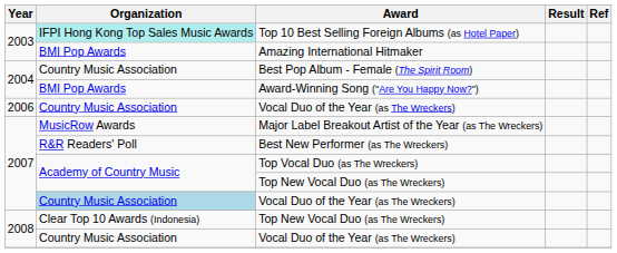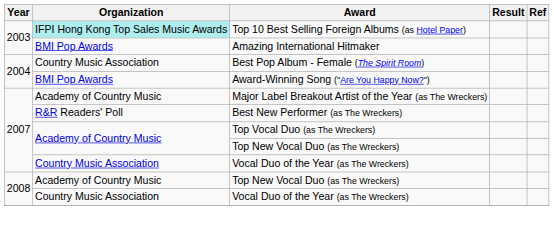 <table class="wikitable">
 <tr>
 <th>Year</th>
 <th>Organization</th>
 <th>Award</th>
 <th>Result</th>
 <th>Ref</th>
 </tr>
 <tr>
 <td rowspan="2">2003</td>
 <td valign="top" style="background: paleturquoise;">IFPI Hong Kong Top Sales Music Awards</td>
 <td>Top 10 Best Selling Foreign Albums <small>(as <a href='#'>Hotel Paper</a>)</small></td>
 <td></td>
 <td></td>
 </tr>
 <tr>
 <td><a href='#'>BMI Pop Awards</a></td>
 <td>Amazing International Hitmaker</td>
 <td></td>
 <td></td>
 </tr>
 <tr>
 <td rowspan=2>2004</td>
 <td>Country Music Association</td>
 <td>Best Pop Album - Female <small>(<em><a href='#'>The Spirit Room</a></em>)</small></td>
 <td></td>
 <td></td>
 </tr>
 <tr>
 <td><a href='#'>BMI Pop Awards</a></td>
 <td>Award-Winning Song <small>("<a href='#'>Are You Happy Now?</a>")</small></td>
 <td></td>
 <td></td>
 </tr>
 <tr>
-<td>2006</td>
-<td><a href='#'>Country Music Association</a></td>
-<td>Vocal Duo of the Year <small>(as <a href='#'>The Wreckers</a>)</small></td>
-<td></td>
-<td></td>
-</tr>
-<tr>
 <td rowspan="5">2007</td>
-<td><a href='#'>MusicRow</a> Awards</td>
+<td>Academy of Country Music</td>
 <td>Major Label Breakout Artist of the Year <small>(as The Wreckers)</small></td>
 <td></td>
 <td></td>
 </tr>
 <tr>
 <td><a href='#'>R&R</a> Readers' Poll</td>
 <td>Best New Performer <small>(as The Wreckers)</small></td>
 <td></td>
 <td></td>
 </tr>
 <tr>
 <td rowspan="2"><a href='#'>Academy of Country Music</a></td>
 <td>Top Vocal Duo <small>(as The Wreckers)</small></td>
 <td></td>
 <td></td>
 </tr>
 <tr>
 <td>Top New Vocal Duo <small>(as The Wreckers)</small></td>
 <td></td>
 <td></td>
 </tr>
 <tr>
-<td style="background: lightblue;"><a href='#'>Country Music Association</a></td>
+<td><a href='#'>Country Music Association</a></td>
 <td>Vocal Duo of the Year <small>(as The Wreckers)</small></td>
 <td></td>
 <td></td>
 </tr>
 <tr>
 <td rowspan="2">2008</td>
-<td>Clear Top 10 Awards <small>(Indonesia)</small></td>
+<td>Academy of Country Music</td>
 <td>Top New Vocal Duo <small>(as The Wreckers)</small></td>
 <td></td>
 <td></td>
 </tr>
 <tr>
 <td>Country Music Association</td>
 <td>Vocal Duo of the Year <small>(as The Wreckers)</small></td>
 <td></td>
 <td></td>
 </tr>
 <tr>
 </tr>
 </table>
